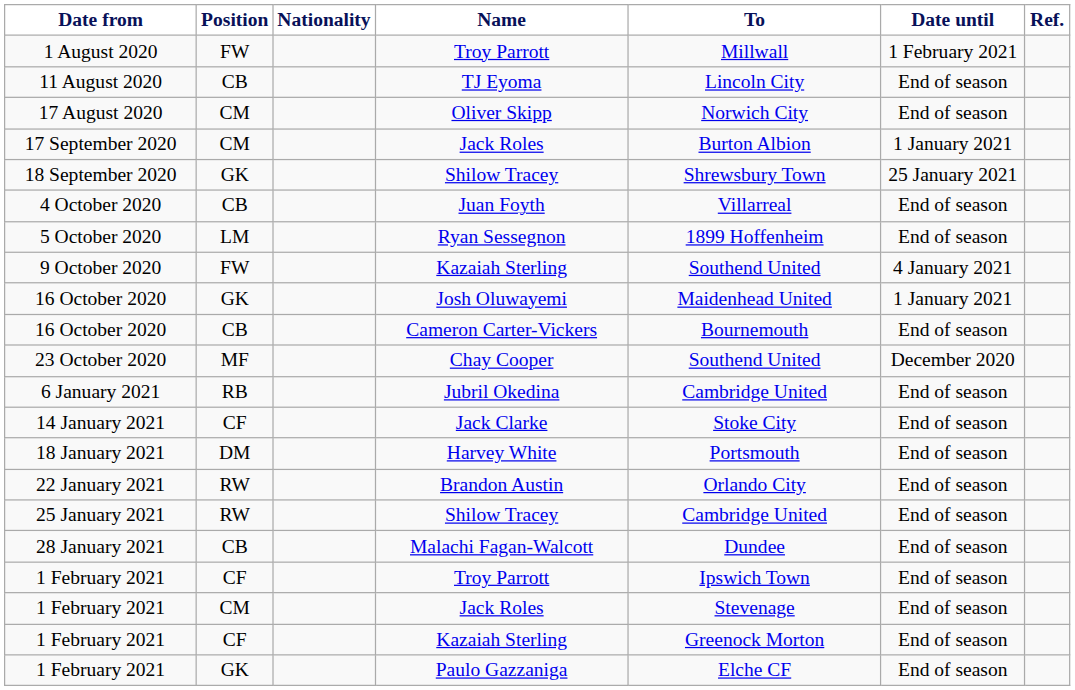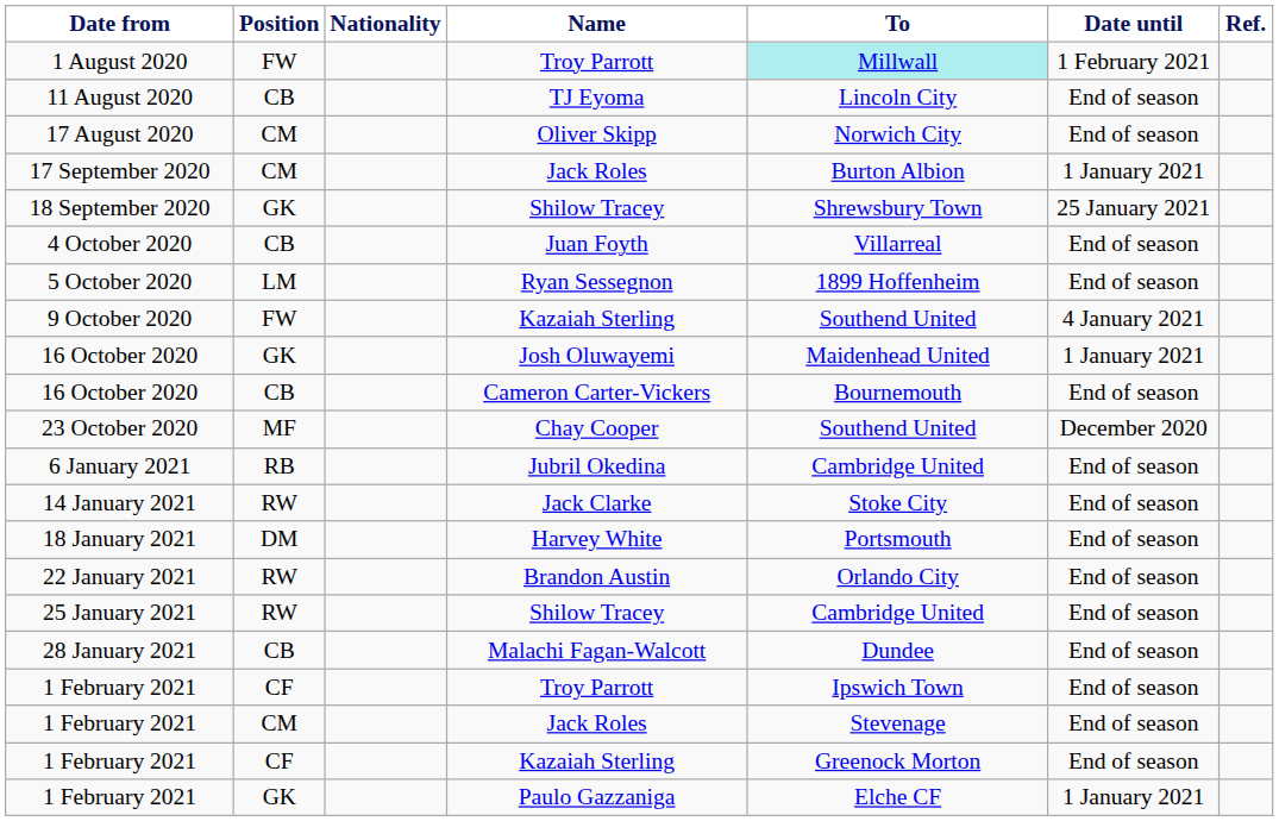 <table class="wikitable" style="text-align:center">
 <tr>
 <th style="background:#FFFFFF; color:#081159; width:150px;">Date from</th>
 <th style="background:#FFFFFF; color:#081159; width:50px;">Position</th>
 <th style="background:#FFFFFF; color:#081159; width:50px;">Nationality</th>
 <th style="background:#FFFFFF; color:#081159; width:200px;">Name</th>
 <th style="background:#FFFFFF; color:#081159; width:200px;">To</th>
 <th style="background:#FFFFFF; color:#081159; width:110px;">Date until</th>
 <th style="background:#FFFFFF; color:#081159; width:30px;">Ref.</th>
 </tr>
 <tr>
 <td>1 August 2020</td>
 <td>FW</td>
 <td></td>
 <td><a href='#'>Troy Parrott</a></td>
-<td> <a href='#'>Millwall</a></td>
+<td style="background: paleturquoise;"> <a href='#'>Millwall</a></td>
 <td>1 February 2021</td>
 <td></td>
 </tr>
 <tr>
 <td>11 August 2020</td>
 <td>CB</td>
 <td></td>
 <td><a href='#'>TJ Eyoma</a></td>
 <td> <a href='#'>Lincoln City</a></td>
 <td>End of season</td>
 <td></td>
 </tr>
 <tr>
 <td>17 August 2020</td>
 <td>CM</td>
 <td></td>
 <td><a href='#'>Oliver Skipp</a></td>
 <td> <a href='#'>Norwich City</a></td>
 <td>End of season</td>
 <td></td>
 </tr>
 <tr>
 <td>17 September 2020</td>
 <td>CM</td>
 <td></td>
 <td><a href='#'>Jack Roles</a></td>
 <td> <a href='#'>Burton Albion</a></td>
 <td>1 January 2021</td>
 <td></td>
 </tr>
 <tr>
 <td>18 September 2020</td>
 <td>GK</td>
 <td></td>
 <td><a href='#'>Shilow Tracey</a></td>
 <td> <a href='#'>Shrewsbury Town</a></td>
 <td>25 January 2021</td>
 <td></td>
 </tr>
 <tr>
 <td>4 October 2020</td>
 <td>CB</td>
 <td></td>
 <td><a href='#'>Juan Foyth</a></td>
 <td> <a href='#'>Villarreal</a></td>
 <td>End of season</td>
 <td></td>
 </tr>
 <tr>
 <td>5 October 2020</td>
 <td>LM</td>
 <td></td>
 <td><a href='#'>Ryan Sessegnon</a></td>
 <td> <a href='#'>1899 Hoffenheim</a></td>
 <td>End of season</td>
 <td></td>
 </tr>
 <tr>
 <td>9 October 2020</td>
 <td>FW</td>
 <td></td>
 <td><a href='#'>Kazaiah Sterling</a></td>
 <td> <a href='#'>Southend United</a></td>
 <td>4 January 2021</td>
 <td></td>
 </tr>
 <tr>
 <td>16 October 2020</td>
 <td>GK</td>
 <td></td>
 <td><a href='#'>Josh Oluwayemi</a></td>
 <td> <a href='#'>Maidenhead United</a></td>
 <td>1 January 2021</td>
 <td></td>
 </tr>
 <tr>
 <td>16 October 2020</td>
 <td>CB</td>
 <td></td>
 <td><a href='#'>Cameron Carter-Vickers</a></td>
 <td> <a href='#'>Bournemouth</a></td>
 <td>End of season</td>
 <td></td>
 </tr>
 <tr>
 <td>23 October 2020</td>
 <td>MF</td>
 <td></td>
 <td><a href='#'>Chay Cooper</a></td>
 <td> <a href='#'>Southend United</a></td>
 <td>December 2020</td>
 <td></td>
 </tr>
 <tr>
 <td>6 January 2021</td>
 <td>RB</td>
 <td></td>
 <td><a href='#'>Jubril Okedina</a></td>
 <td> <a href='#'>Cambridge United</a></td>
 <td>End of season</td>
 <td></td>
 </tr>
 <tr>
 <td>14 January 2021</td>
-<td>CF</td>
+<td>RW</td>
 <td></td>
 <td><a href='#'>Jack Clarke</a></td>
 <td> <a href='#'>Stoke City</a></td>
 <td>End of season</td>
 <td></td>
 </tr>
 <tr>
 <td>18 January 2021</td>
 <td>DM</td>
 <td></td>
 <td><a href='#'>Harvey White</a></td>
 <td> <a href='#'>Portsmouth</a></td>
 <td>End of season</td>
 <td></td>
 </tr>
 <tr>
 <td>22 January 2021</td>
 <td>RW</td>
 <td></td>
 <td><a href='#'>Brandon Austin</a></td>
 <td> <a href='#'>Orlando City</a></td>
 <td>End of season</td>
 <td></td>
 </tr>
 <tr>
 <td>25 January 2021</td>
 <td>RW</td>
 <td></td>
 <td><a href='#'>Shilow Tracey</a></td>
 <td> <a href='#'>Cambridge United</a></td>
 <td>End of season</td>
 <td></td>
 </tr>
 <tr>
 <td>28 January 2021</td>
 <td>CB</td>
 <td></td>
 <td><a href='#'>Malachi Fagan-Walcott</a></td>
 <td> <a href='#'>Dundee</a></td>
 <td>End of season</td>
 <td></td>
 </tr>
 <tr>
 <td>1 February 2021</td>
 <td>CF</td>
 <td></td>
 <td><a href='#'>Troy Parrott</a></td>
 <td> <a href='#'>Ipswich Town</a></td>
 <td>End of season</td>
 <td></td>
 </tr>
 <tr>
 <td>1 February 2021</td>
 <td>CM</td>
 <td></td>
 <td><a href='#'>Jack Roles</a></td>
 <td> <a href='#'>Stevenage</a></td>
 <td>End of season</td>
 <td></td>
 </tr>
 <tr>
 <td>1 February 2021</td>
 <td>CF</td>
 <td></td>
 <td><a href='#'>Kazaiah Sterling</a></td>
 <td> <a href='#'>Greenock Morton</a></td>
 <td>End of season</td>
 <td></td>
 </tr>
 <tr>
 <td>1 February 2021</td>
 <td>GK</td>
 <td></td>
 <td><a href='#'>Paulo Gazzaniga</a></td>
 <td> <a href='#'>Elche CF</a></td>
-<td>End of season</td>
+<td>1 January 2021</td>
 <td></td>
 </tr>
 </table>
